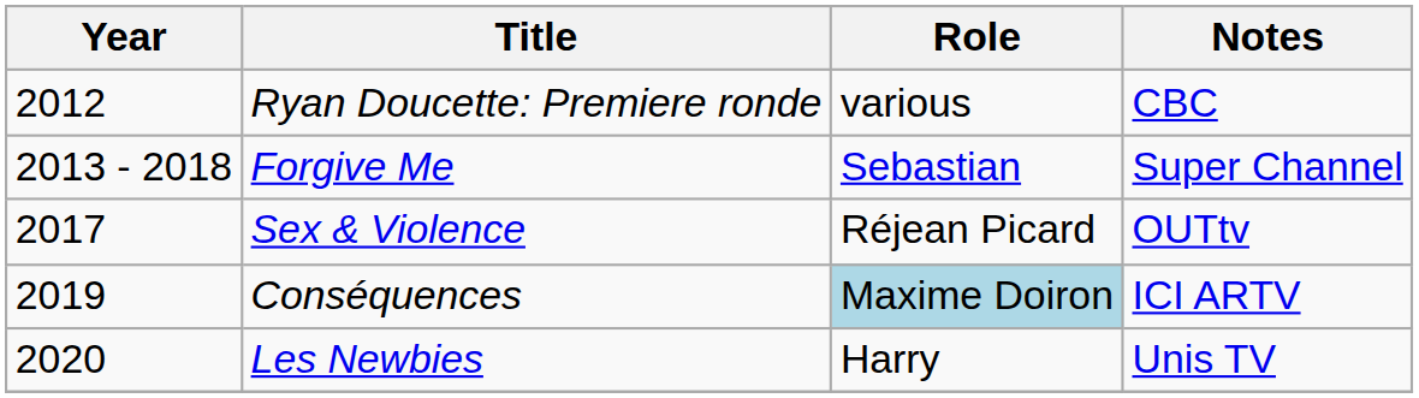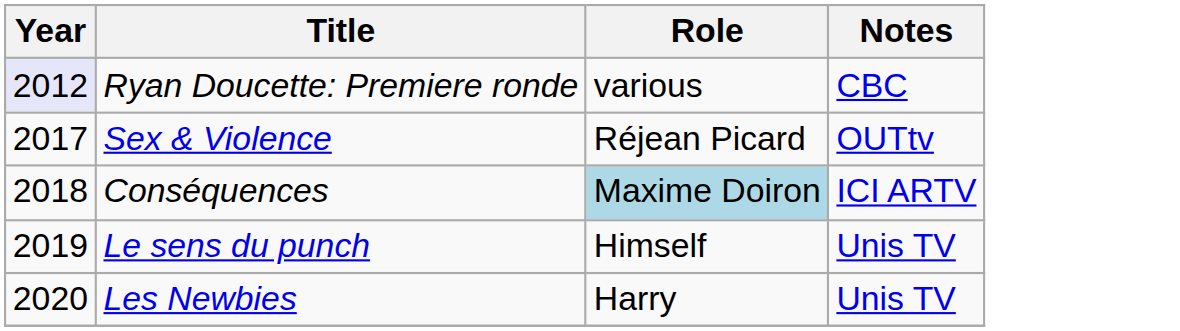 <table class="wikitable sortable">
 <tr>
 <th>Year</th>
 <th>Title</th>
 <th>Role</th>
 <th class="unsortable">Notes</th>
 </tr>
 <tr>
-<td>2012</td>
+<td style="background: lavender;">2012</td>
 <td><em>Ryan Doucette: Premiere ronde</em></td>
 <td>various</td>
 <td><a href='#'>CBC</a></td>
-</tr>
-<tr>
-<td>2013 - 2018</td>
-<td><em><a href='#'>Forgive Me</a></em></td>
-<td><a href='#'>Sebastian</a></td>
-<td><a href='#'>Super Channel</a></td>
 </tr>
 <tr>
 <td>2017</td>
 <td><em><a href='#'>Sex & Violence</a></em></td>
 <td>Réjean Picard</td>
 <td><a href='#'>OUTtv</a></td>
 </tr>
 <tr>
-<td>2019</td>
+<td>2018</td>
 <td><em>Conséquences</em></td>
 <td style="background: lightblue;">Maxime Doiron</td>
 <td><a href='#'>ICI ARTV</a></td>
+</tr>
+<tr>
+<td>2019</td>
+<td><em><a href='#'>Le sens du punch</a></em></td>
+<td>Himself</td>
+<td><a href='#'>Unis TV</a></td>
 </tr>
 <tr>
 <td>2020</td>
 <td><em><a href='#'>Les Newbies</a></em></td>
 <td>Harry</td>
 <td><a href='#'>Unis TV</a></td>
 </tr>
 <tr>
 </tr>
 </table>
